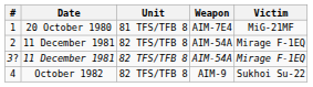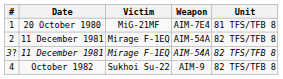 <table style="text-align:center; margin-left:2em;"  class="wikitable">
 <tr>
 <th>#</th>
 <th>Date</th>
+<th>Victim</th>
+<th>Weapon</th>
 <th>Unit</th>
-<th>Weapon</th>
-<th>Victim</th>
 </tr>
 <tr>
 <td>1</td>
 <td>20 October 1980</td>
+<td>MiG-21MF</td>
+<td>AIM-7E4</td>
 <td>81 TFS/TFB 8</td>
-<td>AIM-7E4</td>
-<td>MiG-21MF</td>
 </tr>
 <tr>
 <td>2</td>
 <td>11 December 1981</td>
+<td>Mirage F-1EQ</td>
+<td>AIM-54A</td>
 <td>82 TFS/TFB 8</td>
-<td>AIM-54A</td>
-<td>Mirage F-1EQ</td>
 </tr>
 <tr>
 <td><em>3</em>?</td>
 <td><em>11 December 1981</em></td>
+<td><em>Mirage F-1EQ</em></td>
+<td><em>AIM-54A</em></td>
 <td><em>82 TFS/TFB 8</em></td>
-<td><em>AIM-54A</em></td>
-<td><em>Mirage F-1EQ</em></td>
 </tr>
 <tr>
 <td>4</td>
 <td>October 1982</td>
+<td>Sukhoi Su-22</td>
+<td>AIM-9</td>
 <td>82 TFS/TFB 8</td>
-<td>AIM-9</td>
-<td>Sukhoi Su-22</td>
 </tr>
 </table>
